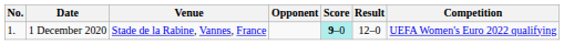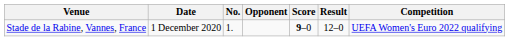 <table class="wikitable">
 <tr>
+<th>Venue</th>
+<th>Date</th>
 <th>No.</th>
-<th>Date</th>
-<th>Venue</th>
 <th>Opponent</th>
 <th>Score</th>
 <th>Result</th>
 <th>Competition</th>
 </tr>
 <tr>
+<td><a href='#'>Stade de la Rabine</a>, <a href='#'>Vannes</a>, <a href='#'>France</a></td>
+<td>1 December 2020</td>
 <td>1.</td>
-<td>1 December 2020</td>
-<td><a href='#'>Stade de la Rabine</a>, <a href='#'>Vannes</a>, <a href='#'>France</a></td>
 <td></td>
-<td align=center style="background: paleturquoise;"><strong>9</strong>–0</td>
+<td align=center><strong>9</strong>–0</td>
 <td align=center>12–0</td>
 <td><a href='#'>UEFA Women's Euro 2022 qualifying</a></td>
 </tr>
 </table>
